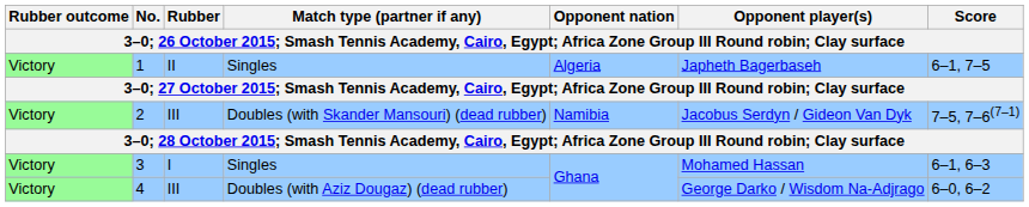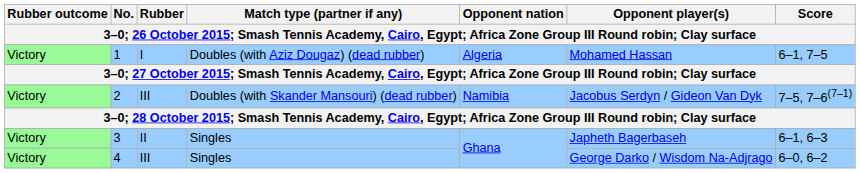 <table class=wikitable>
 <tr>
 <th>Rubber outcome</th>
 <th>No.</th>
 <th>Rubber</th>
 <th>Match type (partner if any)</th>
 <th>Opponent nation</th>
 <th>Opponent player(s)</th>
 <th>Score</th>
 </tr>
 <tr>
 <th colspan=7>3–0; <a href='#'>26 October 2015</a>; Smash Tennis Academy, <a href='#'>Cairo</a>, Egypt; Africa Zone Group III Round robin; Clay surface</th>
 </tr>
 <tr bgcolor=#99CCFF>
 <td bgcolor=98FB98>Victory</td>
 <td>1</td>
-<td>II</td>
-<td>Singles</td>
+<td>I</td>
+<td>Doubles (with <a href='#'>Aziz Dougaz</a>) (<a href='#'>dead rubber</a>)</td>
 <td> <a href='#'>Algeria</a></td>
-<td><a href='#'>Japheth Bagerbaseh</a></td>
+<td><a href='#'>Mohamed Hassan</a></td>
 <td>6–1, 7–5</td>
 </tr>
 <tr>
 <th colspan=7>3–0; <a href='#'>27 October 2015</a>; Smash Tennis Academy, <a href='#'>Cairo</a>, Egypt; Africa Zone Group III Round robin; Clay surface</th>
 </tr>
 <tr bgcolor=#99CCFF>
 <td bgcolor=98FB98>Victory</td>
 <td>2</td>
 <td>III</td>
 <td>Doubles (with <a href='#'>Skander Mansouri</a>) (<a href='#'>dead rubber</a>)</td>
 <td> <a href='#'>Namibia</a></td>
 <td><a href='#'>Jacobus Serdyn</a> / <a href='#'>Gideon Van Dyk</a></td>
 <td>7–5, 7–6<sup>(7–1)</sup></td>
 </tr>
 <tr>
 <th colspan=7>3–0; <a href='#'>28 October 2015</a>; Smash Tennis Academy, <a href='#'>Cairo</a>, Egypt; Africa Zone Group III Round robin; Clay surface</th>
 </tr>
 <tr bgcolor=#99CCFF>
 <td bgcolor=98FB98>Victory</td>
 <td>3</td>
-<td>I</td>
+<td>II</td>
 <td>Singles</td>
 <td rowspan=2> <a href='#'>Ghana</a></td>
-<td><a href='#'>Mohamed Hassan</a></td>
+<td><a href='#'>Japheth Bagerbaseh</a></td>
 <td>6–1, 6–3</td>
 </tr>
 <tr bgcolor=#99CCFF>
 <td bgcolor=98FB98>Victory</td>
 <td>4</td>
 <td>III</td>
-<td>Doubles (with <a href='#'>Aziz Dougaz</a>) (<a href='#'>dead rubber</a>)</td>
+<td>Singles</td>
 <td><a href='#'>George Darko</a> / <a href='#'>Wisdom Na-Adjrago</a></td>
 <td>6–0, 6–2</td>
 </tr>
 </table>
